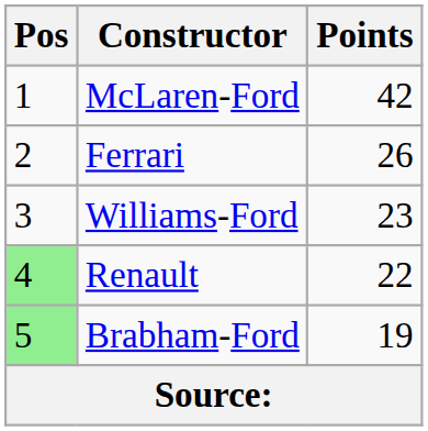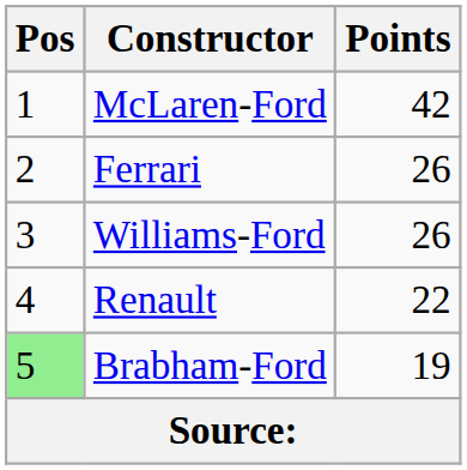 <table class="wikitable" style="font-size: 95%;">
 <tr>
 <th>Pos</th>
 <th>Constructor</th>
 <th>Points</th>
 </tr>
 <tr>
 <td>1</td>
 <td> <a href='#'>McLaren</a>-<a href='#'>Ford</a></td>
 <td align="right">42</td>
 </tr>
 <tr>
 <td>2</td>
 <td> <a href='#'>Ferrari</a></td>
 <td align="right">26</td>
 </tr>
 <tr>
 <td>3</td>
 <td> <a href='#'>Williams</a>-<a href='#'>Ford</a></td>
-<td align="right">23</td>
+<td align="right">26</td>
 </tr>
 <tr>
-<td style="background: lightgreen;">4</td>
+<td>4</td>
 <td> <a href='#'>Renault</a></td>
 <td align="right">22</td>
 </tr>
 <tr>
 <td style="background: lightgreen;">5</td>
 <td> <a href='#'>Brabham</a>-<a href='#'>Ford</a></td>
 <td align="right">19</td>
 </tr>
 <tr>
 <th colspan=4>Source:</th>
 </tr>
 </table>
